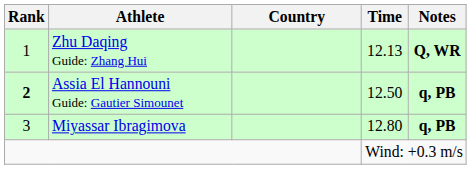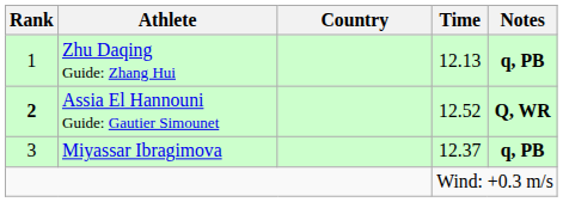 <table class="wikitable sortable" style="text-align:center">
 <tr>
 <th>Rank</th>
 <th style="width:180px">Athlete</th>
 <th style="width:125px">Country</th>
 <th>Time</th>
 <th>Notes</th>
 </tr>
 <tr style="background:#cfc;">
 <td>1</td>
 <td style="text-align:left;"><a href='#'>Zhu Daqing</a><br><small>Guide: <a href='#'>Zhang Hui</a></small></td>
 <td style="text-align:left;"></td>
 <td>12.13</td>
-<td><strong>Q, WR</strong></td>
+<td><strong>q, PB</strong></td>
 </tr>
 <tr style="background:#cfc;">
 <td><strong>2</strong></td>
 <td style="text-align:left;"><a href='#'>Assia El Hannouni</a><br><small>Guide: <a href='#'>Gautier Simounet</a></small></td>
 <td style="text-align:left;"></td>
-<td>12.50</td>
-<td><strong>q, PB</strong></td>
+<td>12.52</td>
+<td><strong>Q, WR</strong></td>
 </tr>
 <tr style="background:#cfc;">
 <td>3</td>
 <td style="text-align:left;"><a href='#'>Miyassar Ibragimova</a></td>
 <td style="text-align:left;"></td>
-<td>12.80</td>
+<td>12.37</td>
 <td><strong>q, PB</strong></td>
 </tr>
 <tr class="sortbottom">
 <td colspan="3"></td>
 <td colspan="2">Wind: +0.3 m/s</td>
 </tr>
 </table>
